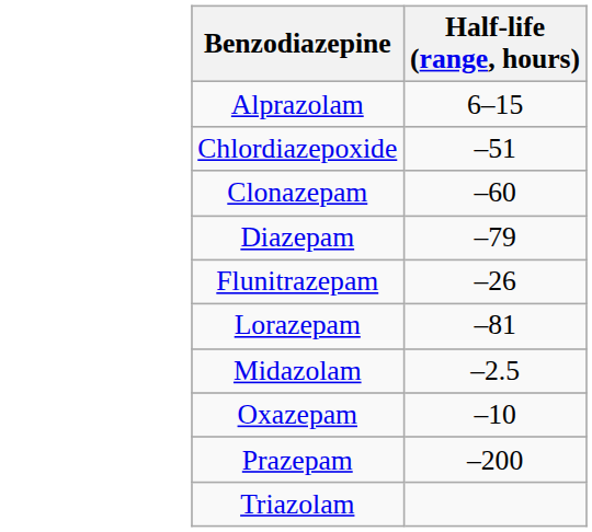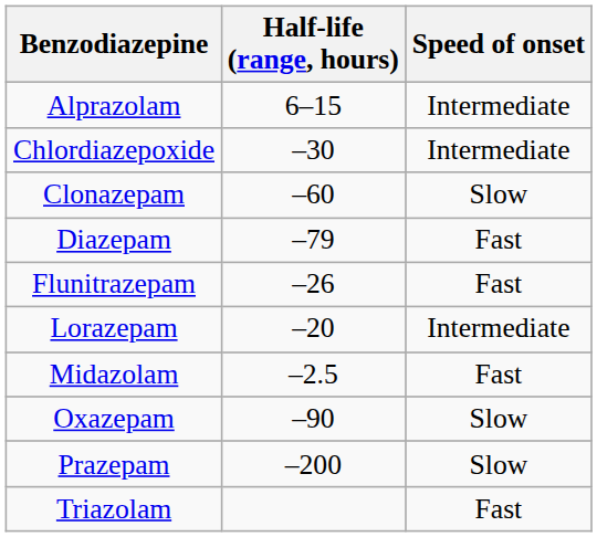 <table class="wikitable sortable" style="float: right; margin-left:15px; text-align:center">
 <tr>
 <th>Benzodiazepine</th>
 <th>Half-life <br>(<a href='#'>range</a>, hours)</th>
+<th>Speed of onset</th>
 </tr>
 <tr>
 <td><a href='#'>Alprazolam</a></td>
 <td>6–15</td>
+<td>Intermediate</td>
 </tr>
 <tr>
 <td><a href='#'>Chlordiazepoxide</a></td>
-<td>–51</td>
+<td>–30</td>
+<td>Intermediate</td>
 </tr>
 <tr>
 <td><a href='#'>Clonazepam</a></td>
 <td>–60</td>
+<td>Slow</td>
 </tr>
 <tr>
 <td><a href='#'>Diazepam</a></td>
 <td>–79</td>
+<td>Fast</td>
 </tr>
 <tr>
 <td><a href='#'>Flunitrazepam</a></td>
 <td>–26</td>
+<td>Fast</td>
 </tr>
 <tr>
 <td><a href='#'>Lorazepam</a></td>
-<td>–81</td>
+<td>–20</td>
+<td>Intermediate</td>
 </tr>
 <tr>
 <td><a href='#'>Midazolam</a></td>
 <td>–2.5</td>
+<td>Fast</td>
 </tr>
 <tr>
 <td><a href='#'>Oxazepam</a></td>
-<td>–10</td>
+<td>–90</td>
+<td>Slow</td>
 </tr>
 <tr>
 <td><a href='#'>Prazepam</a></td>
 <td>–200</td>
+<td>Slow</td>
 </tr>
 <tr>
 <td><a href='#'>Triazolam</a></td>
 <td></td>
+<td>Fast</td>
 </tr>
 </table>
